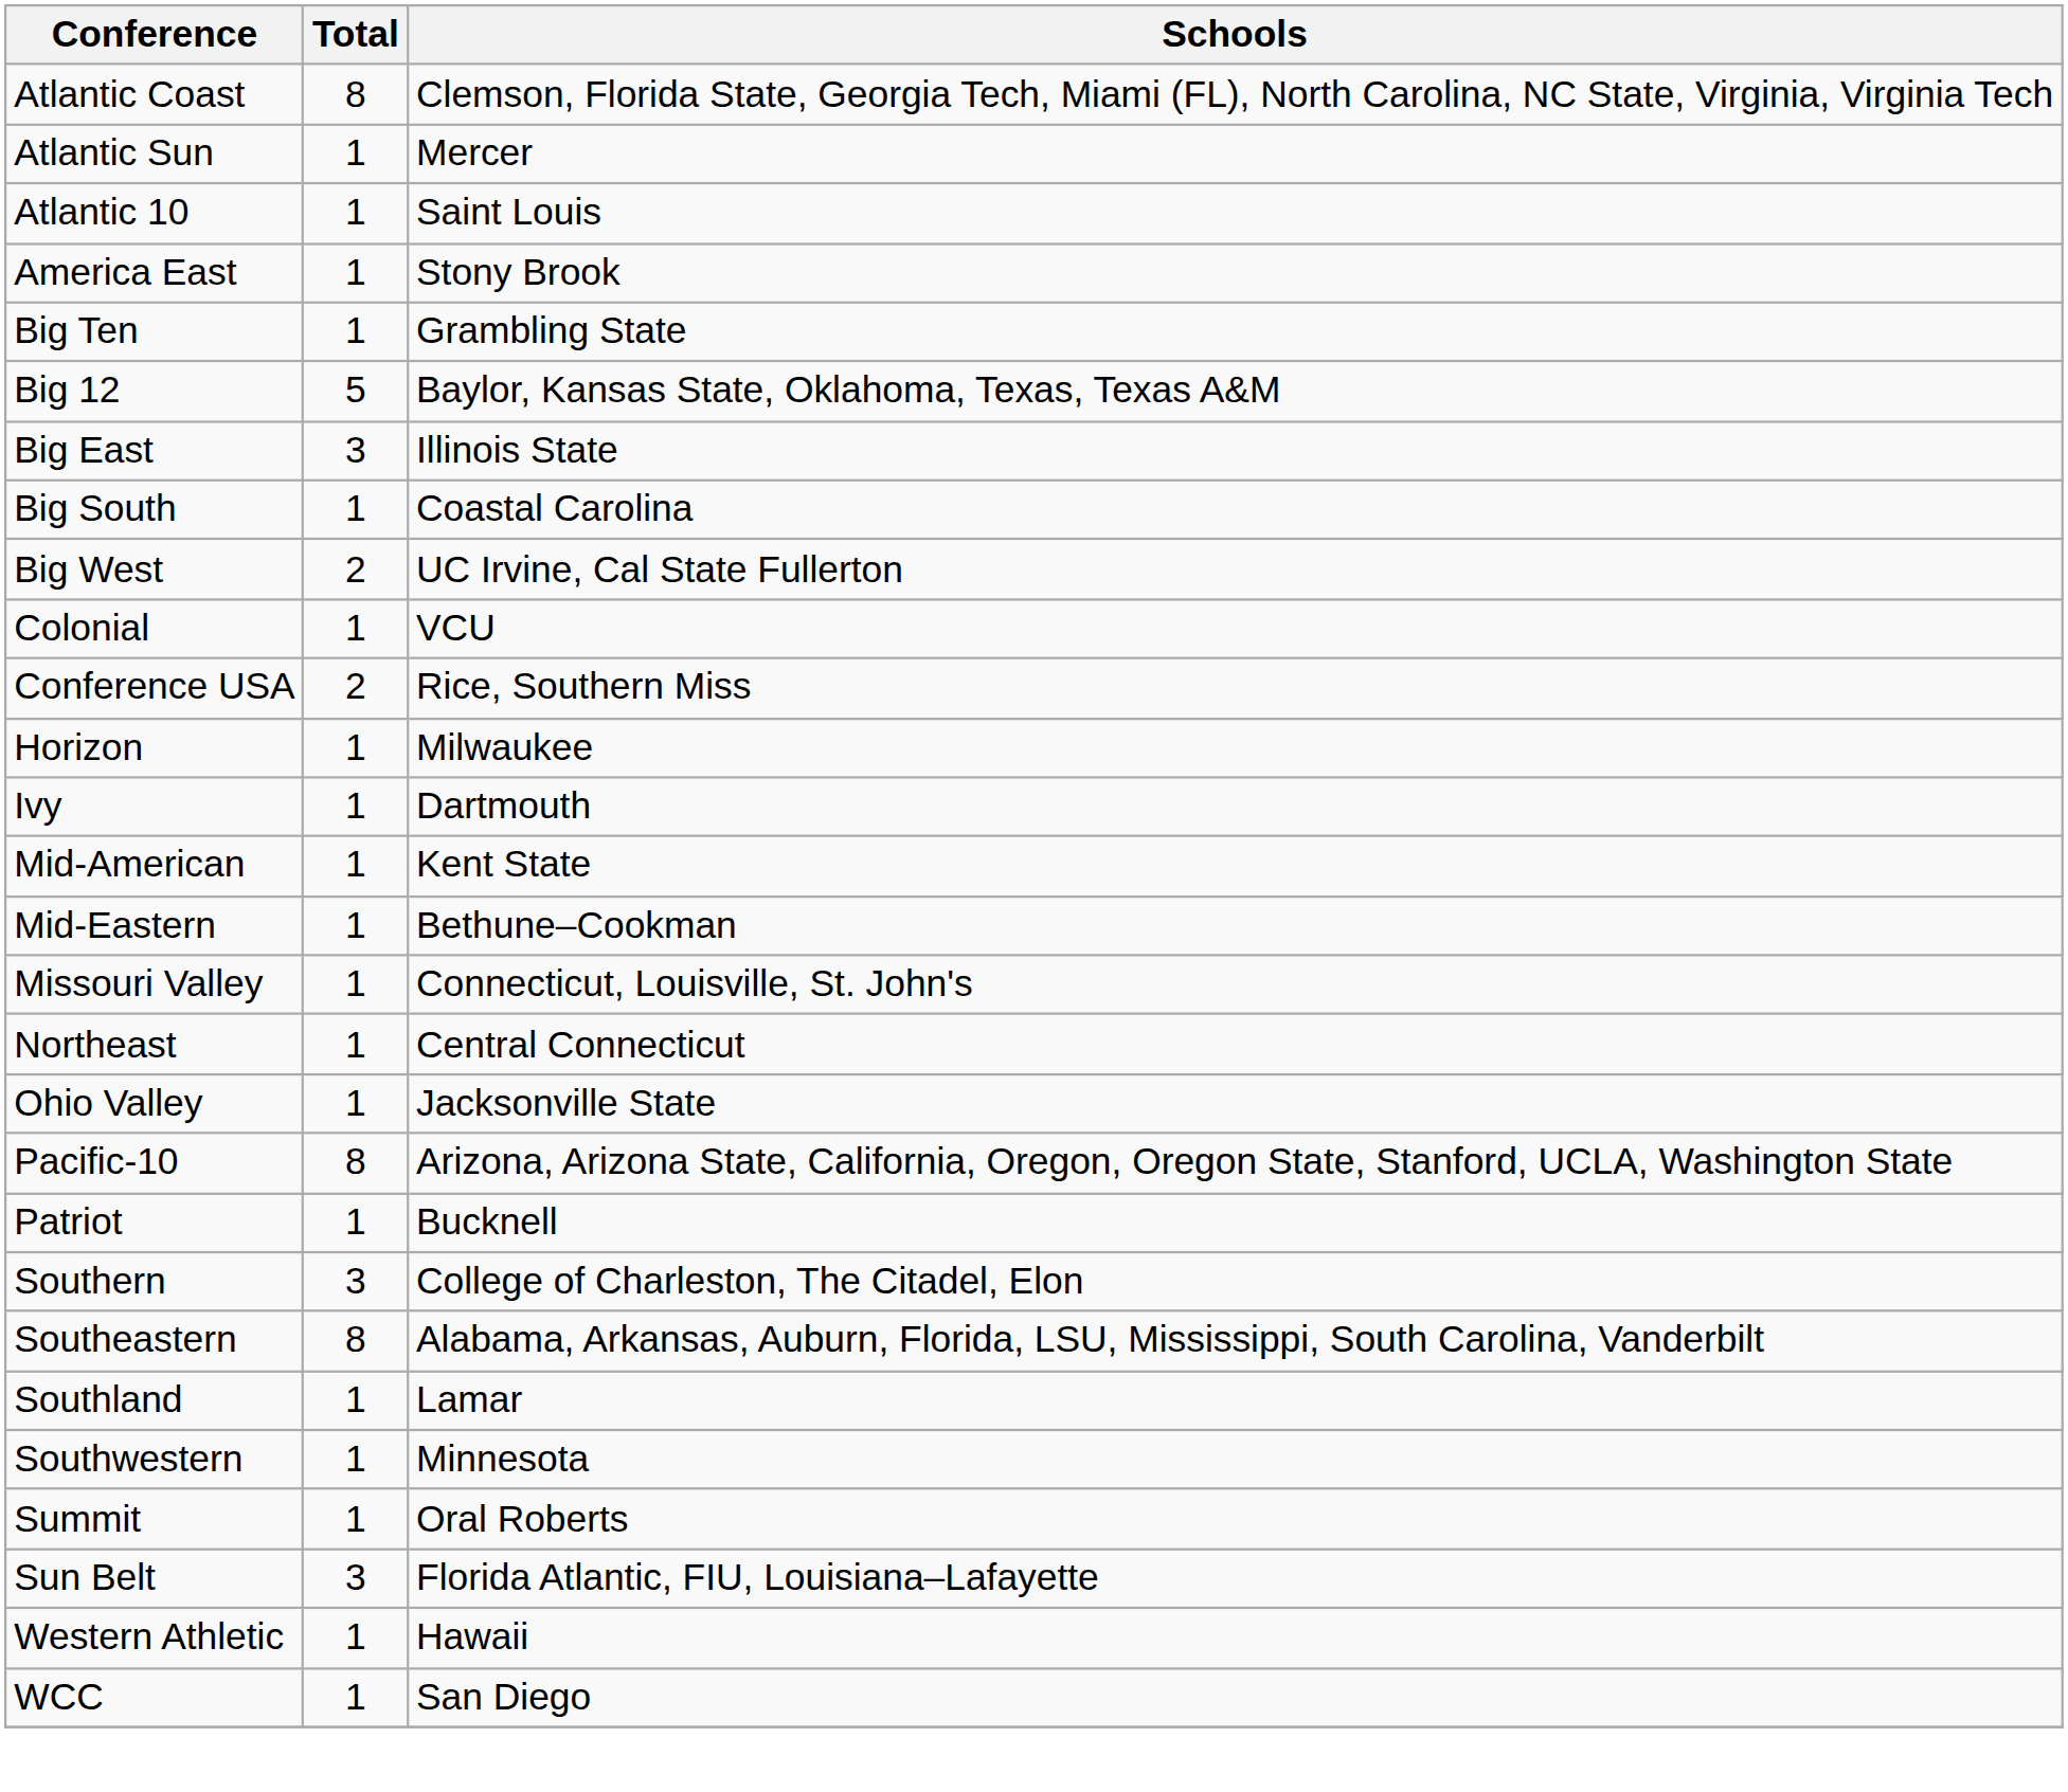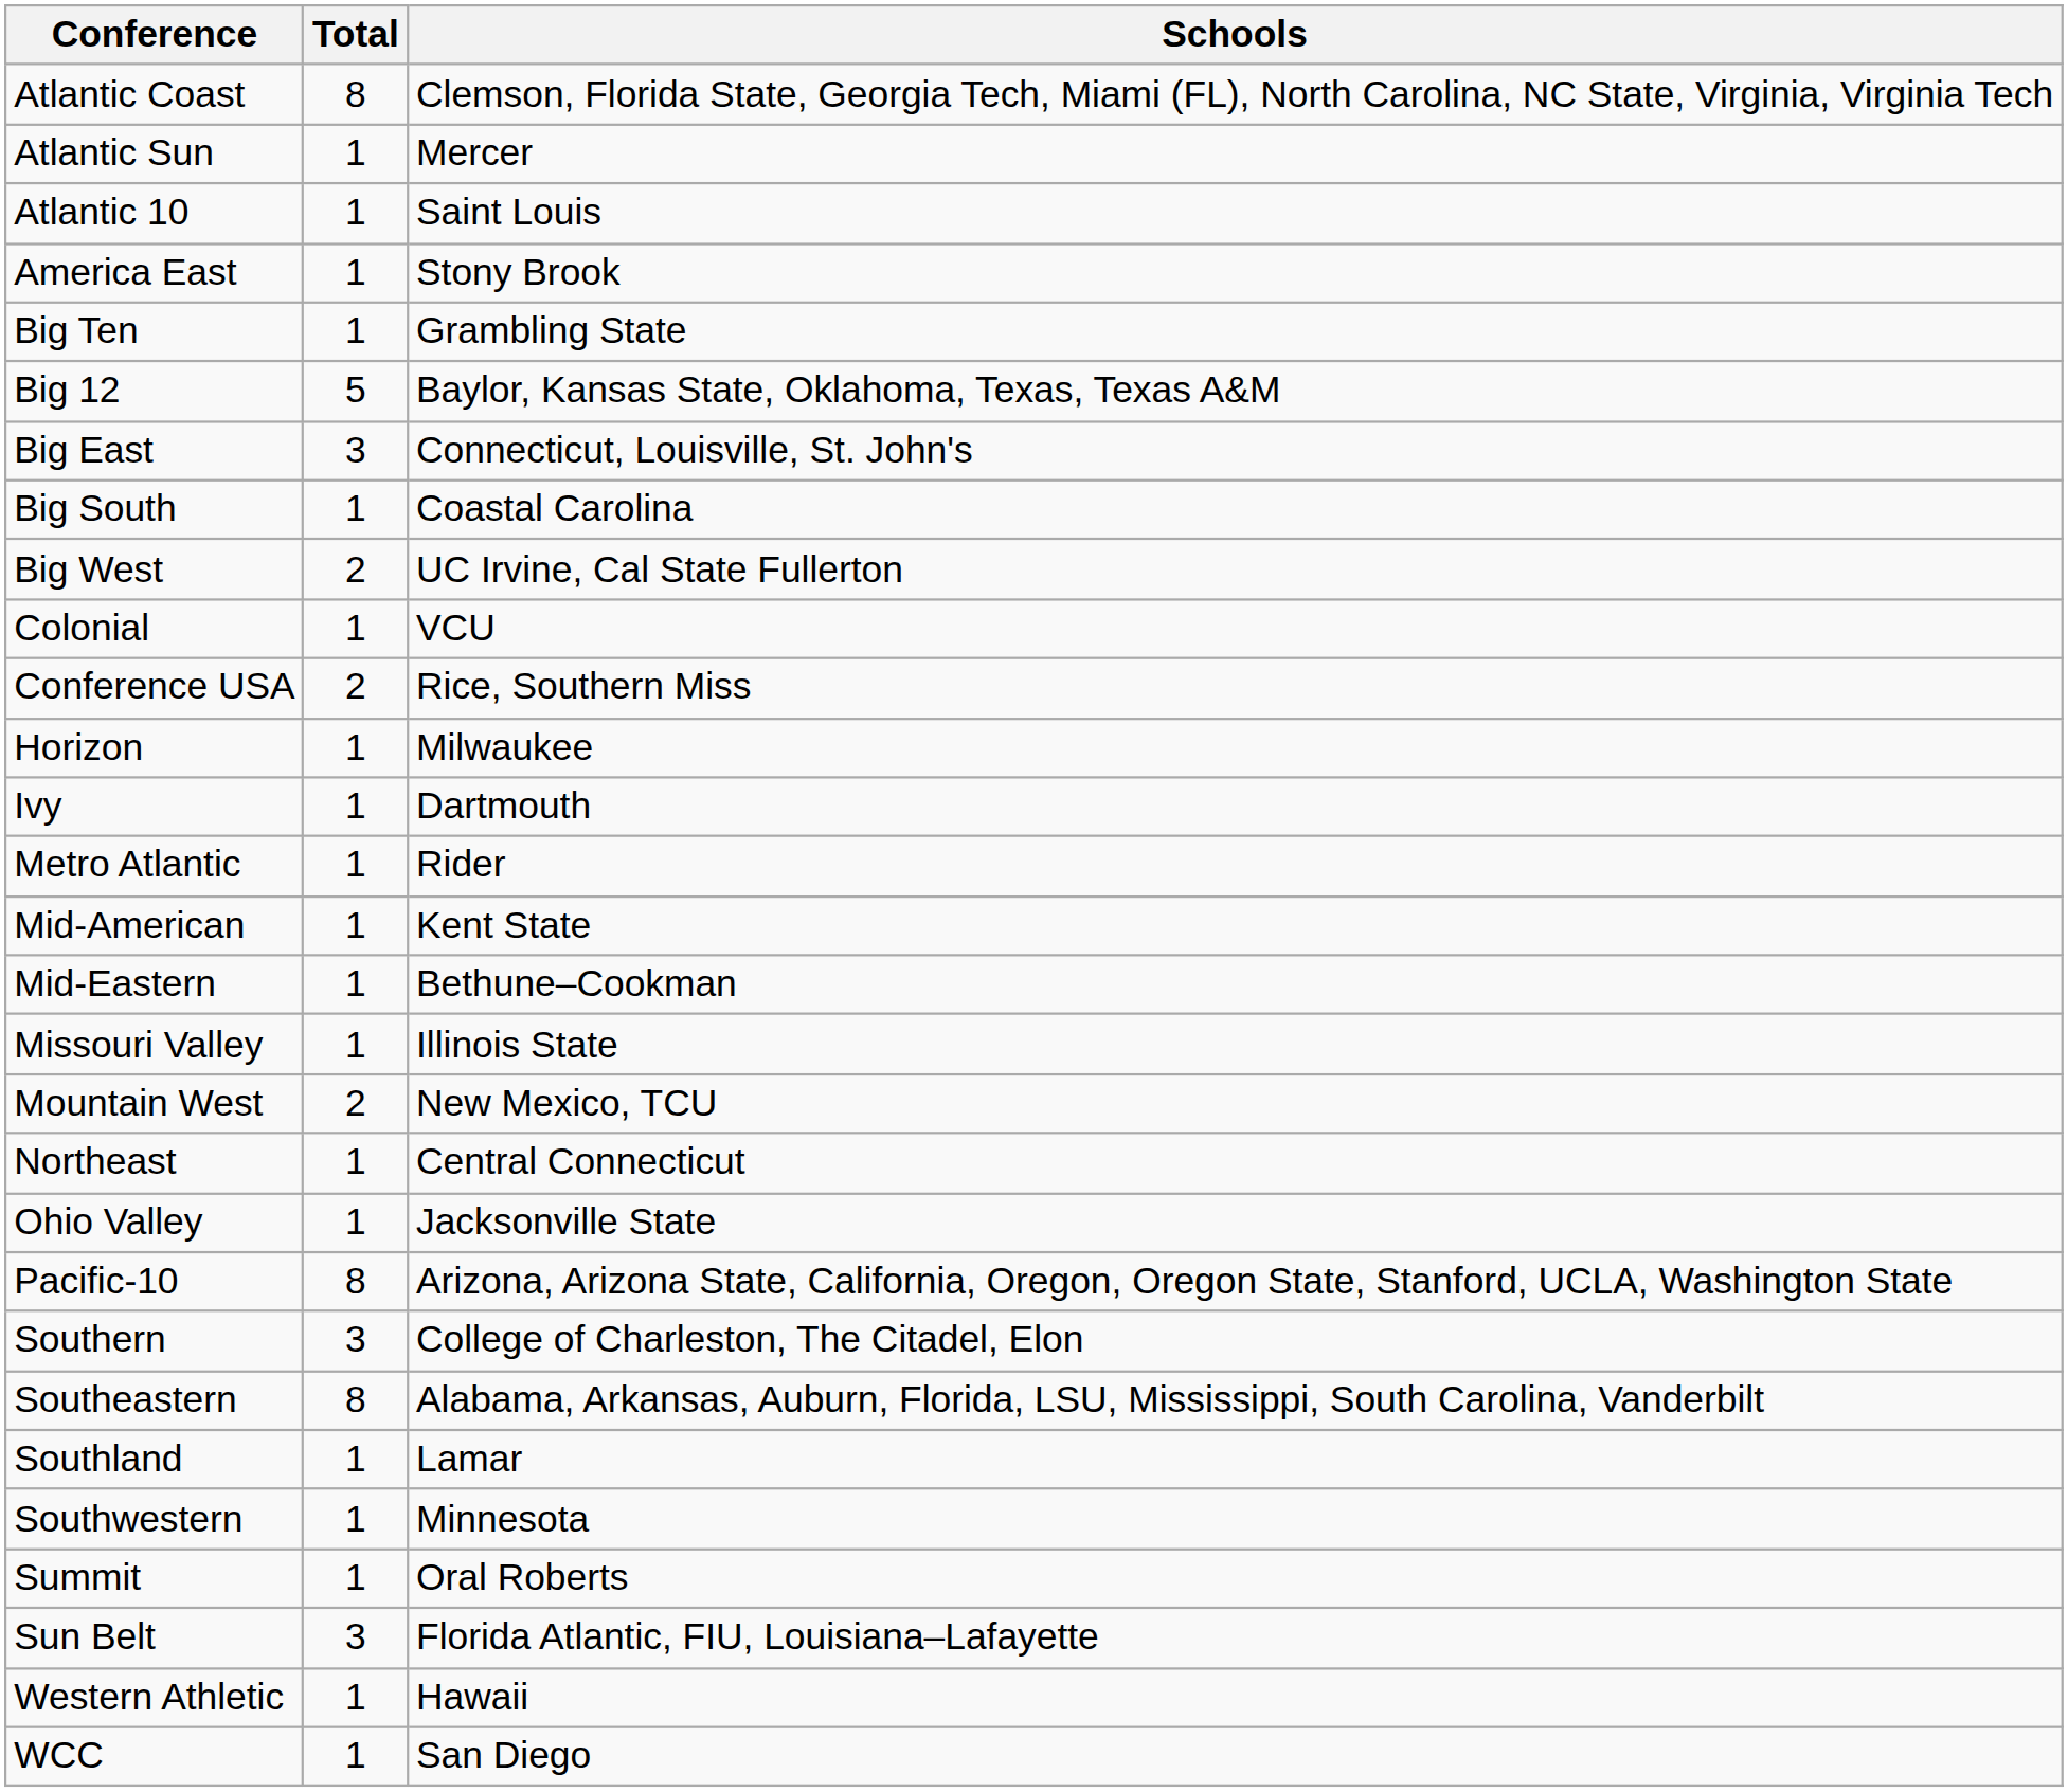 <table class="wikitable sortable">
 <tr>
 <th>Conference</th>
 <th>Total</th>
 <th class="unsortable">Schools</th>
 </tr>
 <tr>
 <td>Atlantic Coast</td>
 <td align=center>8</td>
 <td>Clemson, Florida State, Georgia Tech, Miami (FL), North Carolina, NC State, Virginia, Virginia Tech</td>
 </tr>
 <tr>
 <td>Atlantic Sun</td>
 <td align=center>1</td>
 <td>Mercer</td>
 </tr>
 <tr>
 <td>Atlantic 10</td>
 <td align=center>1</td>
 <td>Saint Louis</td>
 </tr>
 <tr>
 <td>America East</td>
 <td align=center>1</td>
 <td>Stony Brook</td>
 </tr>
 <tr>
 <td>Big Ten</td>
 <td align=center>1</td>
 <td>Grambling State</td>
 </tr>
 <tr>
 <td>Big 12</td>
 <td align=center>5</td>
 <td>Baylor, Kansas State, Oklahoma, Texas, Texas A&M</td>
 </tr>
 <tr>
 <td>Big East</td>
 <td align=center>3</td>
-<td>Illinois State</td>
+<td>Connecticut, Louisville, St. John's</td>
 </tr>
 <tr>
 <td>Big South</td>
 <td align=center>1</td>
 <td>Coastal Carolina</td>
 </tr>
 <tr>
 <td>Big West</td>
 <td align=center>2</td>
 <td>UC Irvine, Cal State Fullerton</td>
 </tr>
 <tr>
 <td>Colonial</td>
 <td align=center>1</td>
 <td>VCU</td>
 </tr>
 <tr>
 <td>Conference USA</td>
 <td align=center>2</td>
 <td>Rice, Southern Miss</td>
 </tr>
 <tr>
 <td>Horizon</td>
 <td align=center>1</td>
 <td>Milwaukee</td>
 </tr>
 <tr>
 <td>Ivy</td>
 <td align=center>1</td>
 <td>Dartmouth</td>
 </tr>
 <tr>
+<td>Metro Atlantic</td>
+<td align=center>1</td>
+<td>Rider</td>
+</tr>
+<tr>
 <td>Mid-American</td>
 <td align=center>1</td>
 <td>Kent State</td>
 </tr>
 <tr>
 <td>Mid-Eastern</td>
 <td align=center>1</td>
 <td>Bethune–Cookman</td>
 </tr>
 <tr>
 <td>Missouri Valley</td>
 <td align=center>1</td>
-<td>Connecticut, Louisville, St. John's</td>
+<td>Illinois State</td>
+</tr>
+<tr>
+<td>Mountain West</td>
+<td align=center>2</td>
+<td>New Mexico, TCU</td>
 </tr>
 <tr>
 <td>Northeast</td>
 <td align=center>1</td>
 <td>Central Connecticut</td>
 </tr>
 <tr>
 <td>Ohio Valley</td>
 <td align=center>1</td>
 <td>Jacksonville State</td>
 </tr>
 <tr>
 <td>Pacific-10</td>
 <td align=center>8</td>
 <td>Arizona, Arizona State, California, Oregon, Oregon State, Stanford, UCLA, Washington State</td>
-</tr>
-<tr>
-<td>Patriot</td>
-<td align=center>1</td>
-<td>Bucknell</td>
 </tr>
 <tr>
 <td>Southern</td>
 <td align=center>3</td>
 <td>College of Charleston, The Citadel, Elon</td>
 </tr>
 <tr>
 <td>Southeastern</td>
 <td align=center>8</td>
 <td>Alabama, Arkansas, Auburn, Florida, LSU, Mississippi, South Carolina, Vanderbilt</td>
 </tr>
 <tr>
 <td>Southland</td>
 <td align=center>1</td>
 <td>Lamar</td>
 </tr>
 <tr>
 <td>Southwestern</td>
 <td align=center>1</td>
 <td>Minnesota</td>
 </tr>
 <tr>
 <td>Summit</td>
 <td align=center>1</td>
 <td>Oral Roberts</td>
 </tr>
 <tr>
 <td>Sun Belt</td>
 <td align=center>3</td>
 <td>Florida Atlantic, FIU, Louisiana–Lafayette</td>
 </tr>
 <tr>
 <td>Western Athletic</td>
 <td align=center>1</td>
 <td>Hawaii</td>
 </tr>
 <tr>
 <td>WCC</td>
 <td align=center>1</td>
 <td>San Diego</td>
 </tr>
 <tr>
 </tr>
 </table>
